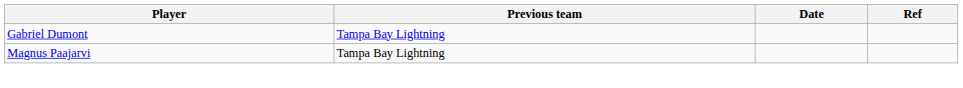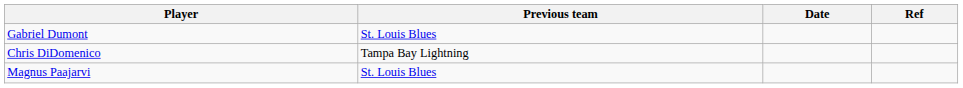 <table class="wikitable" style="width:98%;">
 <tr style="background:#ddd;">
 <th>Player</th>
 <th>Previous team</th>
 <th>Date</th>
 <th>Ref</th>
 </tr>
 <tr>
 <td><a href='#'>Gabriel Dumont</a></td>
-<td><a href='#'>Tampa Bay Lightning</a></td>
+<td><a href='#'>St. Louis Blues</a></td>
+<td></td>
+<td></td>
+</tr>
+<tr>
+<td><a href='#'>Chris DiDomenico</a></td>
+<td>Tampa Bay Lightning</td>
 <td></td>
 <td></td>
 </tr>
 <tr>
 <td><a href='#'>Magnus Paajarvi</a></td>
-<td>Tampa Bay Lightning</td>
+<td><a href='#'>St. Louis Blues</a></td>
 <td></td>
 <td></td>
 </tr>
 </table>
